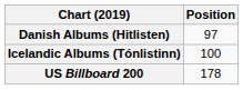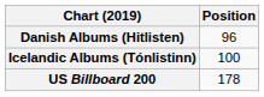 <table class="wikitable sortable plainrowheaders" style="text-align:center">
 <tr>
 <th scope="col">Chart (2019)</th>
 <th scope="col">Position</th>
 </tr>
 <tr>
 <th scope="row">Danish Albums (Hitlisten)</th>
-<td>97</td>
+<td>96</td>
 </tr>
 <tr>
 <th scope="row">Icelandic Albums (Tónlistinn)</th>
 <td>100</td>
 </tr>
 <tr>
 <th scope="row">US <em>Billboard</em> 200</th>
 <td>178</td>
 </tr>
 </table>
